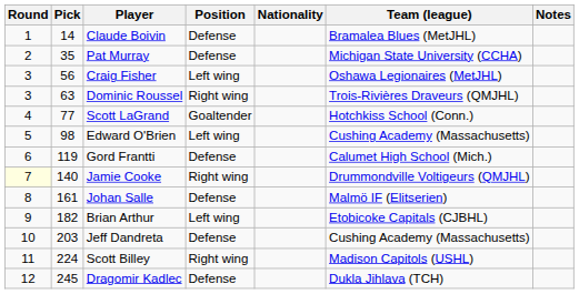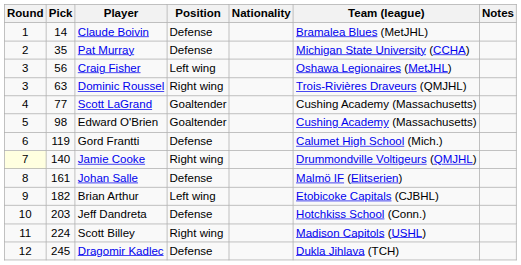 <table class="wikitable">
 <tr>
 <th>Round</th>
 <th>Pick</th>
 <th>Player</th>
 <th>Position</th>
 <th>Nationality</th>
 <th>Team (league)</th>
 <th>Notes</th>
 </tr>
 <tr>
 <td style="text-align:center">1</td>
 <td style="text-align:center">14</td>
 <td><a href='#'>Claude Boivin</a></td>
 <td>Defense</td>
 <td></td>
 <td><a href='#'>Bramalea Blues</a> (MetJHL)</td>
 <td></td>
 </tr>
 <tr>
 <td style="text-align:center">2</td>
 <td style="text-align:center">35</td>
 <td><a href='#'>Pat Murray</a></td>
 <td>Defense</td>
 <td></td>
 <td><a href='#'>Michigan State University</a> (<a href='#'>CCHA</a>)</td>
 <td></td>
 </tr>
 <tr>
 <td style="text-align:center">3</td>
 <td style="text-align:center">56</td>
 <td><a href='#'>Craig Fisher</a></td>
 <td>Left wing</td>
 <td></td>
 <td><a href='#'>Oshawa Legionaires</a> (<a href='#'>MetJHL</a>)</td>
 <td></td>
 </tr>
 <tr>
 <td style="text-align:center">3</td>
 <td style="text-align:center">63</td>
 <td><a href='#'>Dominic Roussel</a></td>
 <td>Right wing</td>
 <td></td>
 <td><a href='#'>Trois-Rivières Draveurs</a> (QMJHL)</td>
 <td></td>
 </tr>
 <tr>
 <td style="text-align:center">4</td>
 <td style="text-align:center">77</td>
 <td><a href='#'>Scott LaGrand</a></td>
 <td>Goaltender</td>
 <td></td>
-<td><a href='#'>Hotchkiss School</a> (Conn.)</td>
+<td>Cushing Academy (Massachusetts)</td>
 <td></td>
 </tr>
 <tr>
 <td style="text-align:center">5</td>
 <td style="text-align:center">98</td>
 <td>Edward O'Brien</td>
-<td>Left wing</td>
+<td>Goaltender</td>
 <td></td>
 <td><a href='#'>Cushing Academy</a> (Massachusetts)</td>
 <td></td>
 </tr>
 <tr>
 <td style="text-align:center">6</td>
 <td style="text-align:center">119</td>
 <td>Gord Frantti</td>
 <td>Defense</td>
 <td></td>
 <td><a href='#'>Calumet High School</a> (Mich.)</td>
 <td></td>
 </tr>
 <tr>
 <td style="background: lightyellow; text-align:center">7</td>
 <td style="text-align:center">140</td>
 <td><a href='#'>Jamie Cooke</a></td>
 <td>Right wing</td>
 <td></td>
 <td><a href='#'>Drummondville Voltigeurs</a> (<a href='#'>QMJHL</a>)</td>
 <td></td>
 </tr>
 <tr>
 <td style="text-align:center">8</td>
 <td style="text-align:center">161</td>
 <td><a href='#'>Johan Salle</a></td>
 <td>Defense</td>
 <td></td>
 <td><a href='#'>Malmö IF</a> (<a href='#'>Elitserien</a>)</td>
 <td></td>
 </tr>
 <tr>
 <td style="text-align:center">9</td>
 <td style="text-align:center">182</td>
 <td>Brian Arthur</td>
 <td>Left wing</td>
 <td></td>
 <td><a href='#'>Etobicoke Capitals</a> (CJBHL)</td>
 <td></td>
 </tr>
 <tr>
 <td style="text-align:center">10</td>
 <td style="text-align:center">203</td>
 <td>Jeff Dandreta</td>
 <td>Defense</td>
 <td></td>
-<td>Cushing Academy (Massachusetts)</td>
+<td><a href='#'>Hotchkiss School</a> (Conn.)</td>
 <td></td>
 </tr>
 <tr>
 <td style="text-align:center">11</td>
 <td style="text-align:center">224</td>
 <td>Scott Billey</td>
 <td>Right wing</td>
 <td></td>
 <td><a href='#'>Madison Capitols</a> (<a href='#'>USHL</a>)</td>
 <td></td>
 </tr>
 <tr>
 <td style="text-align:center">12</td>
 <td style="text-align:center">245</td>
 <td><a href='#'>Dragomir Kadlec</a></td>
 <td>Defense</td>
 <td></td>
 <td><a href='#'>Dukla Jihlava</a> (TCH)</td>
 <td></td>
 </tr>
 </table>
